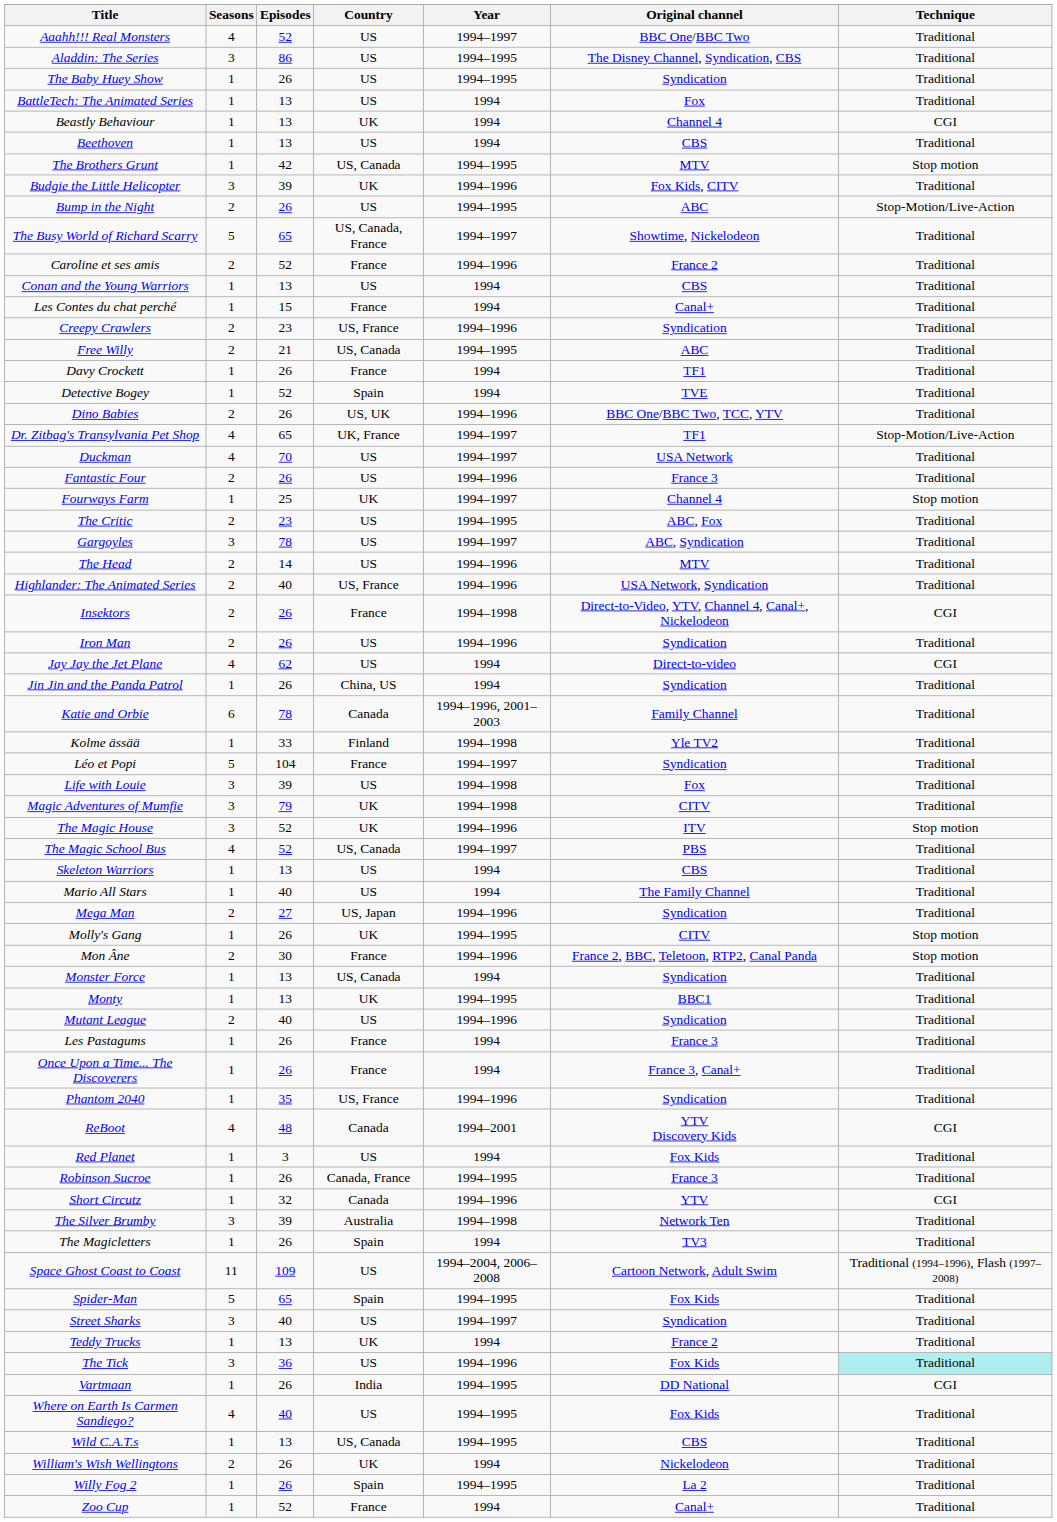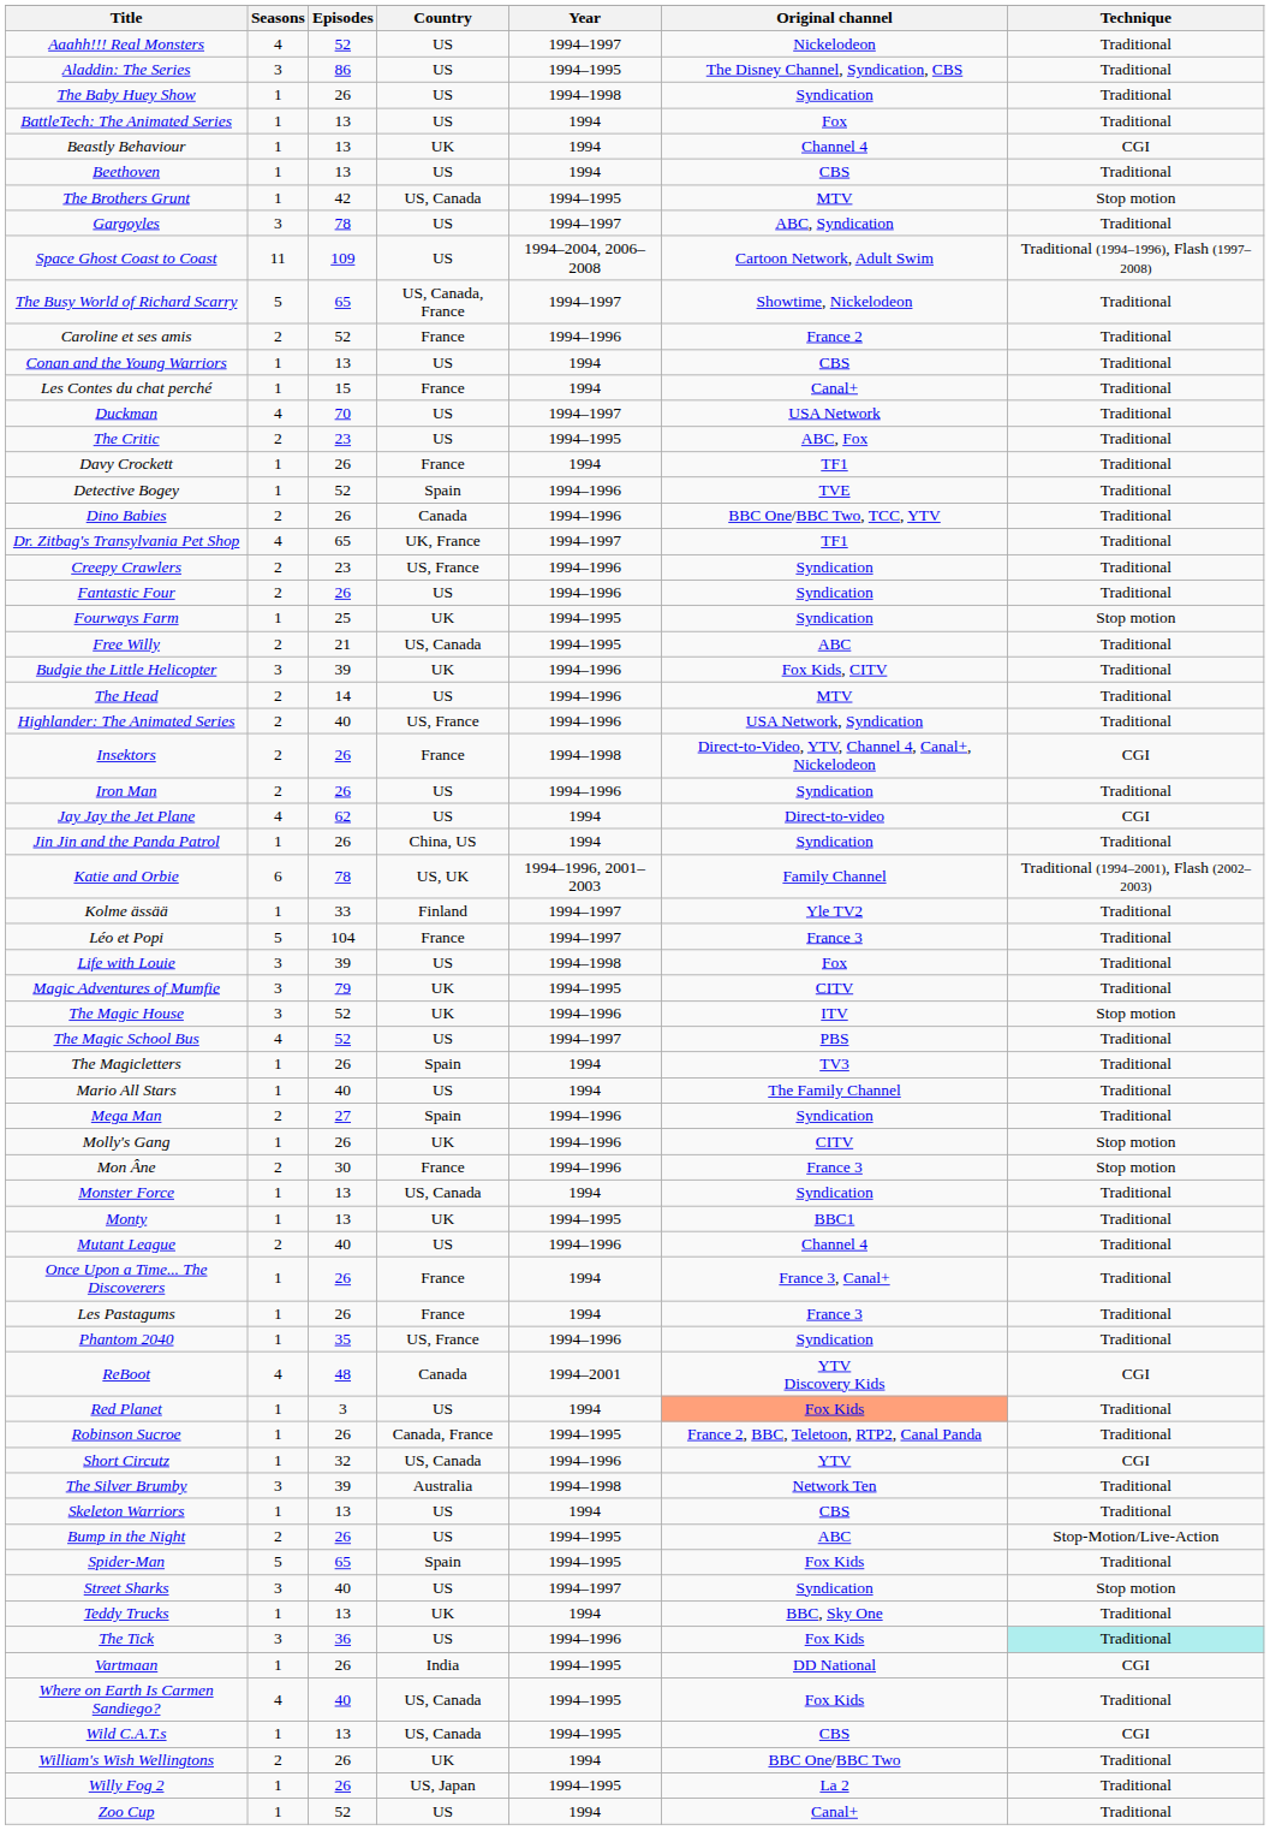 <table class="wikitable sortable" style="text-align:center;">
 <tr>
 </tr>
 <tr>
 <th scope="col">Title</th>
 <th>Seasons</th>
 <th scope="col">Episodes</th>
 <th scope="col">Country</th>
 <th scope="col">Year</th>
 <th>Original channel</th>
 <th scope="col">Technique</th>
 </tr>
 <tr>
 <td><em><a href='#'>Aaahh!!! Real Monsters</a></em></td>
 <td>4</td>
 <td><a href='#'>52</a></td>
 <td>US</td>
 <td>1994–1997</td>
-<td><a href='#'>BBC One</a>/<a href='#'>BBC Two</a></td>
+<td><a href='#'>Nickelodeon</a></td>
 <td>Traditional</td>
 </tr>
 <tr>
 <td><em><a href='#'>Aladdin: The Series</a></em></td>
 <td>3</td>
 <td><a href='#'>86</a></td>
 <td>US</td>
 <td>1994–1995</td>
 <td><a href='#'>The Disney Channel</a>, <a href='#'>Syndication</a>, <a href='#'>CBS</a></td>
 <td>Traditional</td>
 </tr>
 <tr>
 <td data-sort-value="Baby Huey Show"><em><a href='#'>The Baby Huey Show</a></em></td>
 <td>1</td>
 <td>26</td>
 <td>US</td>
-<td>1994–1995</td>
+<td>1994–1998</td>
 <td><a href='#'>Syndication</a></td>
 <td>Traditional</td>
 </tr>
 <tr>
 <td><em><a href='#'>BattleTech: The Animated Series</a></em></td>
 <td>1</td>
 <td>13</td>
 <td>US</td>
 <td>1994</td>
 <td><a href='#'>Fox</a></td>
 <td>Traditional</td>
 </tr>
 <tr>
 <td><em>Beastly Behaviour</em></td>
 <td>1</td>
 <td>13</td>
 <td>UK</td>
 <td>1994</td>
 <td><a href='#'>Channel 4</a></td>
 <td>CGI</td>
 </tr>
 <tr>
 <td><em><a href='#'>Beethoven</a></em></td>
 <td>1</td>
 <td>13</td>
 <td>US</td>
 <td>1994</td>
 <td><a href='#'>CBS</a></td>
 <td>Traditional</td>
 </tr>
 <tr>
 <td data-sort-value="Brothers Grunt"><em><a href='#'>The Brothers Grunt</a></em></td>
 <td>1</td>
 <td>42</td>
 <td>US, Canada</td>
 <td>1994–1995</td>
 <td><a href='#'>MTV</a></td>
 <td>Stop motion</td>
 </tr>
 <tr>
-<td><em><a href='#'>Budgie the Little Helicopter</a></em></td>
+<td><em><a href='#'>Gargoyles</a></em></td>
 <td>3</td>
-<td>39</td>
-<td>UK</td>
-<td>1994–1996</td>
-<td><a href='#'>Fox Kids</a>, <a href='#'>CITV</a></td>
+<td><a href='#'>78</a></td>
+<td>US</td>
+<td>1994–1997</td>
+<td><a href='#'>ABC</a>, <a href='#'>Syndication</a></td>
 <td>Traditional</td>
 </tr>
 <tr>
-<td><em><a href='#'>Bump in the Night</a></em></td>
-<td>2</td>
-<td><a href='#'>26</a></td>
+<td><em><a href='#'>Space Ghost Coast to Coast</a></em></td>
+<td>11</td>
+<td><a href='#'>109</a></td>
 <td>US</td>
-<td>1994–1995</td>
-<td><a href='#'>ABC</a></td>
-<td>Stop-Motion/Live-Action</td>
+<td>1994–2004, 2006–2008</td>
+<td><a href='#'>Cartoon Network</a>, <a href='#'>Adult Swim</a></td>
+<td>Traditional <small>(1994–1996)</small>, Flash <small>(1997–2008)</small></td>
 </tr>
 <tr>
 <td data-sort-value="Busy World of Richard Scarry"><em><a href='#'>The Busy World of Richard Scarry</a></em></td>
 <td>5</td>
 <td><a href='#'>65</a></td>
 <td>US, Canada, France</td>
 <td>1994–1997</td>
 <td><a href='#'>Showtime</a>, <a href='#'>Nickelodeon</a></td>
 <td>Traditional</td>
 </tr>
 <tr>
 <td><em>Caroline et ses amis</em></td>
 <td>2</td>
 <td>52</td>
 <td>France</td>
 <td>1994–1996</td>
 <td><a href='#'>France 2</a></td>
 <td>Traditional</td>
 </tr>
 <tr>
 <td><em><a href='#'>Conan and the Young Warriors</a></em></td>
 <td>1</td>
 <td>13</td>
 <td>US</td>
 <td>1994</td>
 <td><a href='#'>CBS</a></td>
 <td>Traditional</td>
 </tr>
 <tr>
 <td data-sort-value="Contes du chat perché"><em>Les Contes du chat perché</em></td>
 <td>1</td>
 <td>15</td>
 <td>France</td>
 <td>1994</td>
 <td><a href='#'>Canal+</a></td>
 <td>Traditional</td>
 </tr>
 <tr>
-<td><em><a href='#'>Creepy Crawlers</a></em></td>
-<td>2</td>
-<td>23</td>
-<td>US, France</td>
-<td>1994–1996</td>
-<td><a href='#'>Syndication</a></td>
+<td><em><a href='#'>Duckman</a></em></td>
+<td>4</td>
+<td><a href='#'>70</a></td>
+<td>US</td>
+<td>1994–1997</td>
+<td><a href='#'>USA Network</a></td>
 <td>Traditional</td>
 </tr>
 <tr>
-<td><em><a href='#'>Free Willy</a></em></td>
+<td data-sort-value="Critic"><em><a href='#'>The Critic</a></em></td>
 <td>2</td>
-<td>21</td>
-<td>US, Canada</td>
+<td><a href='#'>23</a></td>
+<td>US</td>
 <td>1994–1995</td>
-<td><a href='#'>ABC</a></td>
+<td><a href='#'>ABC</a>, <a href='#'>Fox</a></td>
 <td>Traditional</td>
 </tr>
 <tr>
 <td><em>Davy Crockett</em></td>
 <td>1</td>
 <td>26</td>
 <td>France</td>
 <td>1994</td>
 <td><a href='#'>TF1</a></td>
 <td>Traditional</td>
 </tr>
 <tr>
 <td><em>Detective Bogey</em></td>
 <td>1</td>
 <td>52</td>
 <td>Spain</td>
-<td>1994</td>
+<td>1994–1996</td>
 <td><a href='#'>TVE</a></td>
 <td>Traditional</td>
 </tr>
 <tr>
 <td><em><a href='#'>Dino Babies</a></em></td>
 <td>2</td>
 <td>26</td>
-<td>US, UK</td>
+<td>Canada</td>
 <td>1994–1996</td>
 <td><a href='#'>BBC One</a>/<a href='#'>BBC Two</a>, <a href='#'>TCC</a>, <a href='#'>YTV</a></td>
 <td>Traditional</td>
 </tr>
 <tr>
 <td><em><a href='#'>Dr. Zitbag's Transylvania Pet Shop</a></em></td>
 <td>4</td>
 <td>65</td>
 <td>UK, France</td>
 <td>1994–1997</td>
 <td><a href='#'>TF1</a></td>
-<td>Stop-Motion/Live-Action</td>
+<td>Traditional</td>
 </tr>
 <tr>
-<td><em><a href='#'>Duckman</a></em></td>
-<td>4</td>
-<td><a href='#'>70</a></td>
-<td>US</td>
-<td>1994–1997</td>
-<td><a href='#'>USA Network</a></td>
+<td><em><a href='#'>Creepy Crawlers</a></em></td>
+<td>2</td>
+<td>23</td>
+<td>US, France</td>
+<td>1994–1996</td>
+<td><a href='#'>Syndication</a></td>
 <td>Traditional</td>
 </tr>
 <tr>
 <td><em><a href='#'>Fantastic Four</a></em></td>
 <td>2</td>
 <td><a href='#'>26</a></td>
 <td>US</td>
 <td>1994–1996</td>
-<td><a href='#'>France 3</a></td>
+<td><a href='#'>Syndication</a></td>
 <td>Traditional</td>
 </tr>
 <tr>
 <td><em><a href='#'>Fourways Farm</a></em></td>
 <td>1</td>
 <td>25</td>
 <td>UK</td>
-<td>1994–1997</td>
-<td><a href='#'>Channel 4</a></td>
+<td>1994–1995</td>
+<td><a href='#'>Syndication</a></td>
 <td>Stop motion</td>
 </tr>
 <tr>
-<td data-sort-value="Critic"><em><a href='#'>The Critic</a></em></td>
+<td><em><a href='#'>Free Willy</a></em></td>
 <td>2</td>
-<td><a href='#'>23</a></td>
-<td>US</td>
+<td>21</td>
+<td>US, Canada</td>
 <td>1994–1995</td>
-<td><a href='#'>ABC</a>, <a href='#'>Fox</a></td>
+<td><a href='#'>ABC</a></td>
 <td>Traditional</td>
 </tr>
 <tr>
-<td><em><a href='#'>Gargoyles</a></em></td>
+<td><em><a href='#'>Budgie the Little Helicopter</a></em></td>
 <td>3</td>
-<td><a href='#'>78</a></td>
-<td>US</td>
-<td>1994–1997</td>
-<td><a href='#'>ABC</a>, <a href='#'>Syndication</a></td>
+<td>39</td>
+<td>UK</td>
+<td>1994–1996</td>
+<td><a href='#'>Fox Kids</a>, <a href='#'>CITV</a></td>
 <td>Traditional</td>
 </tr>
 <tr>
 <td data-sort-value="Head"><em><a href='#'>The Head</a></em></td>
 <td>2</td>
 <td>14</td>
 <td>US</td>
 <td>1994–1996</td>
 <td><a href='#'>MTV</a></td>
 <td>Traditional</td>
 </tr>
 <tr>
 <td><em><a href='#'>Highlander: The Animated Series</a></em></td>
 <td>2</td>
 <td>40</td>
 <td>US, France</td>
 <td>1994–1996</td>
 <td><a href='#'>USA Network</a>, <a href='#'>Syndication</a></td>
 <td>Traditional</td>
 </tr>
 <tr>
 <td><em><a href='#'>Insektors</a></em></td>
 <td>2</td>
 <td><a href='#'>26</a></td>
 <td>France</td>
 <td>1994–1998</td>
 <td><a href='#'>Direct-to-Video</a>, <a href='#'>YTV</a>, <a href='#'>Channel 4</a>, <a href='#'>Canal+</a>, <a href='#'>Nickelodeon</a></td>
 <td>CGI</td>
 </tr>
 <tr>
 <td><em><a href='#'>Iron Man</a></em></td>
 <td>2</td>
 <td><a href='#'>26</a></td>
 <td>US</td>
 <td>1994–1996</td>
 <td><a href='#'>Syndication</a></td>
 <td>Traditional</td>
 </tr>
 <tr>
 <td><em><a href='#'>Jay Jay the Jet Plane</a></em></td>
 <td>4</td>
 <td><a href='#'>62</a></td>
 <td>US</td>
 <td>1994</td>
 <td><a href='#'>Direct-to-video</a></td>
 <td>CGI</td>
 </tr>
 <tr>
 <td><em><a href='#'>Jin Jin and the Panda Patrol</a></em></td>
 <td>1</td>
 <td>26</td>
 <td>China, US</td>
 <td>1994</td>
 <td><a href='#'>Syndication</a></td>
 <td>Traditional</td>
 </tr>
 <tr>
 <td><em><a href='#'>Katie and Orbie</a></em></td>
 <td>6</td>
 <td><a href='#'>78</a></td>
-<td>Canada</td>
+<td>US, UK</td>
 <td>1994–1996, 2001–2003</td>
 <td><a href='#'>Family Channel</a></td>
-<td>Traditional</td>
+<td>Traditional <small>(1994–2001)</small>, Flash <small>(2002–2003)</small></td>
 </tr>
 <tr>
 <td><em>Kolme ässää</em></td>
 <td>1</td>
 <td>33</td>
 <td>Finland</td>
-<td>1994–1998</td>
+<td>1994–1997</td>
 <td><a href='#'>Yle TV2</a></td>
 <td>Traditional</td>
 </tr>
 <tr>
 <td><em>Léo et Popi</em></td>
 <td>5</td>
 <td>104</td>
 <td>France</td>
 <td>1994–1997</td>
-<td><a href='#'>Syndication</a></td>
+<td><a href='#'>France 3</a></td>
 <td>Traditional</td>
 </tr>
 <tr>
 <td><em><a href='#'>Life with Louie</a></em></td>
 <td>3</td>
 <td>39</td>
 <td>US</td>
 <td>1994–1998</td>
 <td><a href='#'>Fox</a></td>
 <td>Traditional</td>
 </tr>
 <tr>
 <td><em><a href='#'>Magic Adventures of Mumfie</a></em></td>
 <td>3</td>
 <td><a href='#'>79</a></td>
 <td>UK</td>
-<td>1994–1998</td>
+<td>1994–1995</td>
 <td><a href='#'>CITV</a></td>
 <td>Traditional</td>
 </tr>
 <tr>
 <td data-sort-value="Magic House"><em><a href='#'>The Magic House</a></em></td>
 <td>3</td>
 <td>52</td>
 <td>UK</td>
 <td>1994–1996</td>
 <td><a href='#'>ITV</a></td>
 <td>Stop motion</td>
 </tr>
 <tr>
 <td data-sort-value="Magic School Bus"><em><a href='#'>The Magic School Bus</a></em></td>
 <td>4</td>
 <td><a href='#'>52</a></td>
-<td>US, Canada</td>
+<td>US</td>
 <td>1994–1997</td>
 <td><a href='#'>PBS</a></td>
 <td>Traditional</td>
 </tr>
 <tr>
-<td><em><a href='#'>Skeleton Warriors</a></em></td>
+<td data-sort-value="Magicletters"><em>The Magicletters</em></td>
 <td>1</td>
-<td>13</td>
-<td>US</td>
+<td>26</td>
+<td>Spain</td>
 <td>1994</td>
-<td><a href='#'>CBS</a></td>
+<td><a href='#'>TV3</a></td>
 <td>Traditional</td>
 </tr>
 <tr>
 <td><em>Mario All Stars</em></td>
 <td>1</td>
 <td>40</td>
 <td>US</td>
 <td>1994</td>
 <td><a href='#'>The Family Channel</a></td>
 <td>Traditional</td>
 </tr>
 <tr>
 <td><em><a href='#'>Mega Man</a></em></td>
 <td>2</td>
 <td><a href='#'>27</a></td>
-<td>US, Japan</td>
+<td>Spain</td>
 <td>1994–1996</td>
 <td><a href='#'>Syndication</a></td>
 <td>Traditional</td>
 </tr>
 <tr>
 <td><em>Molly's Gang</em></td>
 <td>1</td>
 <td>26</td>
 <td>UK</td>
-<td>1994–1995</td>
+<td>1994–1996</td>
 <td><a href='#'>CITV</a></td>
 <td>Stop motion</td>
 </tr>
 <tr>
 <td><em>Mon Âne</em></td>
 <td>2</td>
 <td>30</td>
 <td>France</td>
 <td>1994–1996</td>
-<td><a href='#'>France 2</a>, <a href='#'>BBC</a>, <a href='#'>Teletoon</a>, <a href='#'>RTP2</a>, <a href='#'>Canal Panda</a></td>
+<td><a href='#'>France 3</a></td>
 <td>Stop motion</td>
 </tr>
 <tr>
 <td><em><a href='#'>Monster Force</a></em></td>
 <td>1</td>
 <td>13</td>
 <td>US, Canada</td>
 <td>1994</td>
 <td><a href='#'>Syndication</a></td>
 <td>Traditional</td>
 </tr>
 <tr>
 <td><em><a href='#'>Monty</a></em></td>
 <td>1</td>
 <td>13</td>
 <td>UK</td>
 <td>1994–1995</td>
 <td><a href='#'>BBC1</a></td>
 <td>Traditional</td>
 </tr>
 <tr>
 <td><em><a href='#'>Mutant League</a></em></td>
 <td>2</td>
 <td>40</td>
 <td>US</td>
 <td>1994–1996</td>
-<td><a href='#'>Syndication</a></td>
+<td><a href='#'>Channel 4</a></td>
+<td>Traditional</td>
+</tr>
+<tr>
+<td><em><a href='#'>Once Upon a Time... The Discoverers</a></em></td>
+<td>1</td>
+<td><a href='#'>26</a></td>
+<td>France</td>
+<td>1994</td>
+<td><a href='#'>France 3</a>, <a href='#'>Canal+</a></td>
 <td>Traditional</td>
 </tr>
 <tr>
 <td data-sort-value="Pastagums"><em>Les Pastagums</em></td>
 <td>1</td>
 <td>26</td>
 <td>France</td>
 <td>1994</td>
 <td><a href='#'>France 3</a></td>
-<td>Traditional</td>
-</tr>
-<tr>
-<td><em><a href='#'>Once Upon a Time... The Discoverers</a></em></td>
-<td>1</td>
-<td><a href='#'>26</a></td>
-<td>France</td>
-<td>1994</td>
-<td><a href='#'>France 3</a>, <a href='#'>Canal+</a></td>
 <td>Traditional</td>
 </tr>
 <tr>
 <td><em><a href='#'>Phantom 2040</a></em></td>
 <td>1</td>
 <td><a href='#'>35</a></td>
 <td>US, France</td>
 <td>1994–1996</td>
 <td><a href='#'>Syndication</a></td>
 <td>Traditional</td>
 </tr>
 <tr>
 <td><em><a href='#'>ReBoot</a></em></td>
 <td>4</td>
 <td><a href='#'>48</a></td>
 <td>Canada</td>
 <td>1994–2001</td>
 <td><a href='#'>YTV</a><br><a href='#'>Discovery Kids</a></td>
 <td>CGI</td>
 </tr>
 <tr>
 <td><em><a href='#'>Red Planet</a></em></td>
 <td>1</td>
 <td>3</td>
 <td>US</td>
 <td>1994</td>
-<td><a href='#'>Fox Kids</a></td>
+<td style="background: lightsalmon;"><a href='#'>Fox Kids</a></td>
 <td>Traditional</td>
 </tr>
 <tr>
 <td><em><a href='#'>Robinson Sucroe</a></em></td>
 <td>1</td>
 <td>26</td>
 <td>Canada, France</td>
 <td>1994–1995</td>
-<td><a href='#'>France 3</a></td>
+<td><a href='#'>France 2</a>, <a href='#'>BBC</a>, <a href='#'>Teletoon</a>, <a href='#'>RTP2</a>, <a href='#'>Canal Panda</a></td>
 <td>Traditional</td>
 </tr>
 <tr>
 <td><em><a href='#'>Short Circutz</a></em></td>
 <td>1</td>
 <td>32</td>
-<td>Canada</td>
+<td>US, Canada</td>
 <td>1994–1996</td>
 <td><a href='#'>YTV</a></td>
 <td>CGI</td>
 </tr>
 <tr>
 <td data-sort-value="Silver Brumby"><em><a href='#'>The Silver Brumby</a></em></td>
 <td>3</td>
 <td>39</td>
 <td>Australia</td>
 <td>1994–1998</td>
 <td><a href='#'>Network Ten</a></td>
 <td>Traditional</td>
 </tr>
 <tr>
-<td data-sort-value="Magicletters"><em>The Magicletters</em></td>
+<td><em><a href='#'>Skeleton Warriors</a></em></td>
 <td>1</td>
-<td>26</td>
-<td>Spain</td>
+<td>13</td>
+<td>US</td>
 <td>1994</td>
-<td><a href='#'>TV3</a></td>
+<td><a href='#'>CBS</a></td>
 <td>Traditional</td>
 </tr>
 <tr>
-<td><em><a href='#'>Space Ghost Coast to Coast</a></em></td>
-<td>11</td>
-<td><a href='#'>109</a></td>
+<td><em><a href='#'>Bump in the Night</a></em></td>
+<td>2</td>
+<td><a href='#'>26</a></td>
 <td>US</td>
-<td>1994–2004, 2006–2008</td>
-<td><a href='#'>Cartoon Network</a>, <a href='#'>Adult Swim</a></td>
-<td>Traditional <small>(1994–1996)</small>, Flash <small>(1997–2008)</small></td>
+<td>1994–1995</td>
+<td><a href='#'>ABC</a></td>
+<td>Stop-Motion/Live-Action</td>
 </tr>
 <tr>
 <td><em><a href='#'>Spider-Man</a></em></td>
 <td>5</td>
 <td><a href='#'>65</a></td>
 <td>Spain</td>
 <td>1994–1995</td>
 <td><a href='#'>Fox Kids</a></td>
 <td>Traditional</td>
 </tr>
 <tr>
 <td><em><a href='#'>Street Sharks</a></em></td>
 <td>3</td>
 <td>40</td>
 <td>US</td>
 <td>1994–1997</td>
 <td><a href='#'>Syndication</a></td>
-<td>Traditional</td>
+<td>Stop motion</td>
 </tr>
 <tr>
 <td><em><a href='#'>Teddy Trucks</a></em></td>
 <td>1</td>
 <td>13</td>
 <td>UK</td>
 <td>1994</td>
-<td><a href='#'>France 2</a></td>
+<td><a href='#'>BBC</a>, <a href='#'>Sky One</a></td>
 <td>Traditional</td>
 </tr>
 <tr>
 <td data-sort-value="Tick"><em><a href='#'>The Tick</a></em></td>
 <td>3</td>
 <td><a href='#'>36</a></td>
 <td>US</td>
 <td>1994–1996</td>
 <td><a href='#'>Fox Kids</a></td>
 <td style="background: paleturquoise;">Traditional</td>
 </tr>
 <tr>
 <td><em><a href='#'>Vartmaan</a></em></td>
 <td>1</td>
 <td>26</td>
 <td>India</td>
 <td>1994–1995</td>
 <td><a href='#'>DD National</a></td>
 <td>CGI</td>
 </tr>
 <tr>
 <td><em><a href='#'>Where on Earth Is Carmen Sandiego?</a></em></td>
 <td>4</td>
 <td><a href='#'>40</a></td>
-<td>US</td>
+<td>US, Canada</td>
 <td>1994–1995</td>
 <td><a href='#'>Fox Kids</a></td>
 <td>Traditional</td>
 </tr>
 <tr>
 <td><em><a href='#'>Wild C.A.T.s</a></em></td>
 <td>1</td>
 <td>13</td>
 <td>US, Canada</td>
 <td>1994–1995</td>
 <td><a href='#'>CBS</a></td>
-<td>Traditional</td>
+<td>CGI</td>
 </tr>
 <tr>
 <td><em><a href='#'>William's Wish Wellingtons</a></em></td>
 <td>2</td>
 <td>26</td>
 <td>UK</td>
 <td>1994</td>
-<td><a href='#'>Nickelodeon</a></td>
+<td><a href='#'>BBC One</a>/<a href='#'>BBC Two</a></td>
 <td>Traditional</td>
 </tr>
 <tr>
 <td><em><a href='#'>Willy Fog 2</a></em></td>
 <td>1</td>
 <td><a href='#'>26</a></td>
-<td>Spain</td>
+<td>US, Japan</td>
 <td>1994–1995</td>
 <td><a href='#'>La 2</a></td>
 <td>Traditional</td>
 </tr>
 <tr>
 <td><em><a href='#'>Zoo Cup</a></em></td>
 <td>1</td>
 <td>52</td>
-<td>France</td>
+<td>US</td>
 <td>1994</td>
 <td><a href='#'>Canal+</a></td>
 <td>Traditional</td>
 </tr>
 </table>
